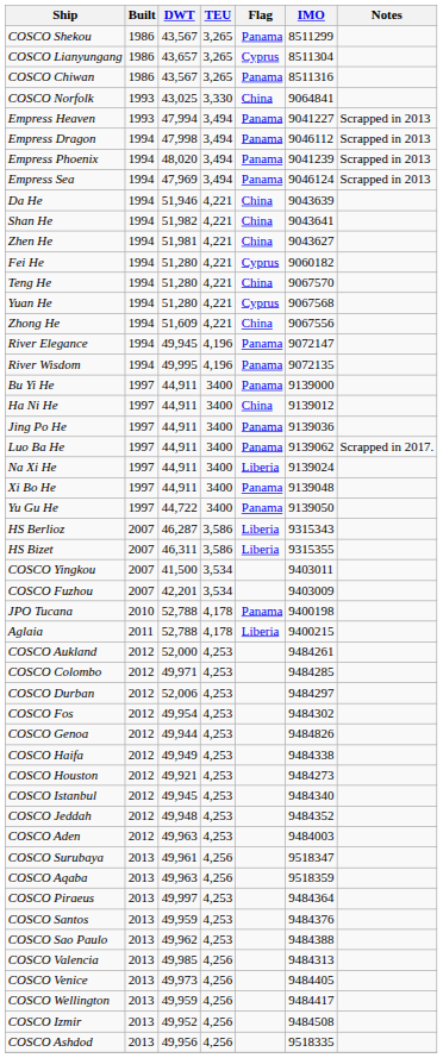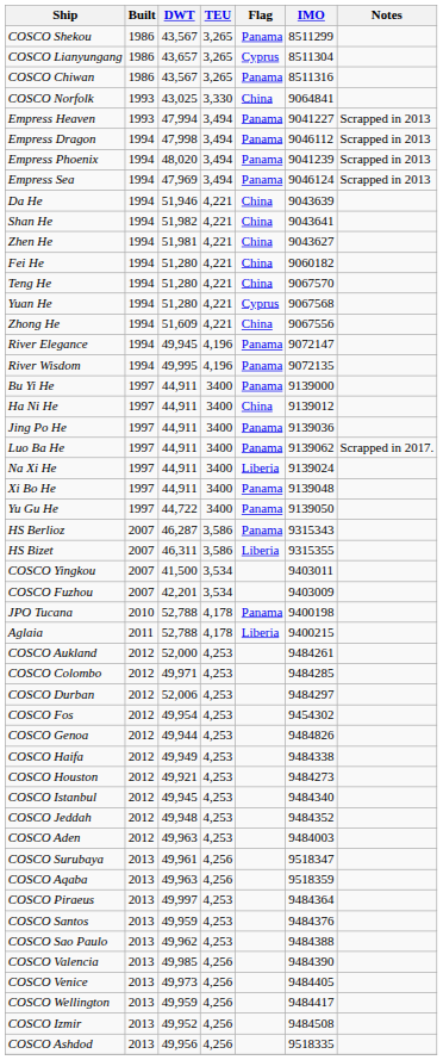 <table class="wikitable">
 <tr>
 <th>Ship</th>
 <th>Built</th>
 <th><a href='#'>DWT</a></th>
 <th><a href='#'>TEU</a></th>
 <th>Flag</th>
 <th><a href='#'>IMO</a></th>
 <th>Notes</th>
 </tr>
 <tr>
 <td><em>COSCO Shekou</em></td>
 <td>1986</td>
 <td align=right>43,567</td>
 <td>3,265</td>
 <td> <a href='#'>Panama</a></td>
 <td>8511299</td>
 <td></td>
 </tr>
 <tr>
 <td><em>COSCO Lianyungang</em></td>
 <td>1986</td>
 <td align=right>43,657</td>
 <td align=right>3,265</td>
 <td> <a href='#'>Cyprus</a></td>
 <td>8511304</td>
 <td></td>
 </tr>
 <tr>
 <td><em>COSCO Chiwan</em></td>
 <td>1986</td>
 <td align=right>43,567</td>
 <td align=right>3,265</td>
 <td> <a href='#'>Panama</a></td>
 <td>8511316</td>
 <td></td>
 </tr>
 <tr>
 <td><em>COSCO Norfolk</em></td>
 <td>1993</td>
 <td align=right>43,025</td>
 <td align=right>3,330</td>
 <td> <a href='#'>China</a></td>
 <td>9064841</td>
 <td></td>
 </tr>
 <tr>
 <td><em>Empress Heaven</em></td>
 <td>1993</td>
 <td align=right>47,994</td>
 <td align=right>3,494</td>
 <td> <a href='#'>Panama</a></td>
 <td>9041227</td>
 <td>Scrapped in 2013</td>
 </tr>
 <tr>
 <td><em>Empress Dragon</em></td>
 <td>1994</td>
 <td align=right>47,998</td>
 <td align=right>3,494</td>
 <td> <a href='#'>Panama</a></td>
 <td>9046112</td>
 <td>Scrapped in 2013</td>
 </tr>
 <tr>
 <td><em>Empress Phoenix</em></td>
 <td>1994</td>
 <td align=right>48,020</td>
 <td align=right>3,494</td>
 <td> <a href='#'>Panama</a></td>
 <td>9041239</td>
 <td>Scrapped in 2013</td>
 </tr>
 <tr>
 <td><em>Empress Sea</em></td>
 <td>1994</td>
 <td align=right>47,969</td>
 <td align=right>3,494</td>
 <td> <a href='#'>Panama</a></td>
 <td>9046124</td>
 <td>Scrapped in 2013</td>
 </tr>
 <tr>
 <td><em>Da He</em></td>
 <td>1994</td>
 <td align=right>51,946</td>
 <td align=right>4,221</td>
 <td> <a href='#'>China</a></td>
 <td>9043639</td>
 <td></td>
 </tr>
 <tr>
 <td><em>Shan He</em></td>
 <td>1994</td>
 <td align=right>51,982</td>
 <td align=right>4,221</td>
 <td> <a href='#'>China</a></td>
 <td>9043641</td>
 <td></td>
 </tr>
 <tr>
 <td><em>Zhen He</em></td>
 <td>1994</td>
 <td align=right>51,981</td>
 <td align=right>4,221</td>
 <td> <a href='#'>China</a></td>
 <td>9043627</td>
 <td></td>
 </tr>
 <tr>
 <td><em>Fei He</em></td>
 <td>1994</td>
 <td align=right>51,280</td>
 <td align=right>4,221</td>
-<td> <a href='#'>Cyprus</a></td>
+<td> <a href='#'>China</a></td>
 <td>9060182</td>
 <td></td>
 </tr>
 <tr>
 <td><em>Teng He</em></td>
 <td>1994</td>
 <td align=right>51,280</td>
 <td align=right>4,221</td>
 <td> <a href='#'>China</a></td>
 <td>9067570</td>
 <td></td>
 </tr>
 <tr>
 <td><em>Yuan He</em></td>
 <td>1994</td>
 <td align=right>51,280</td>
 <td align=right>4,221</td>
 <td> <a href='#'>Cyprus</a></td>
 <td>9067568</td>
 <td></td>
 </tr>
 <tr>
 <td><em>Zhong He</em></td>
 <td>1994</td>
 <td align=right>51,609</td>
 <td align=right>4,221</td>
 <td> <a href='#'>China</a></td>
 <td>9067556</td>
 <td></td>
 </tr>
 <tr>
 <td><em>River Elegance</em></td>
 <td>1994</td>
 <td align=right>49,945</td>
 <td align=right>4,196</td>
 <td> <a href='#'>Panama</a></td>
 <td>9072147</td>
 <td></td>
 </tr>
 <tr>
 <td><em>River Wisdom</em></td>
 <td>1994</td>
 <td align=right>49,995</td>
 <td align=right>4,196</td>
 <td> <a href='#'>Panama</a></td>
 <td>9072135</td>
 <td></td>
 </tr>
 <tr>
 <td><em> Bu Yi He</em></td>
 <td>1997</td>
 <td align=right>44,911</td>
 <td align=right>3400</td>
 <td> <a href='#'>Panama</a></td>
 <td>9139000</td>
 <td></td>
 </tr>
 <tr>
 <td><em> Ha Ni He</em></td>
 <td>1997</td>
 <td align=right>44,911</td>
 <td align=right>3400</td>
 <td> <a href='#'>China</a></td>
 <td>9139012</td>
 <td></td>
 </tr>
 <tr>
 <td><em> Jing Po He</em></td>
 <td>1997</td>
 <td align=right>44,911</td>
 <td align=right>3400</td>
 <td> <a href='#'>Panama</a></td>
 <td>9139036</td>
 <td></td>
 </tr>
 <tr>
 <td><em> Luo Ba He</em></td>
 <td>1997</td>
 <td align=right>44,911</td>
 <td align=right>3400</td>
 <td> <a href='#'>Panama</a></td>
 <td>9139062</td>
 <td>Scrapped in 2017.</td>
 </tr>
 <tr>
 <td><em> Na Xi He</em></td>
 <td>1997</td>
 <td align=right>44,911</td>
 <td align=right>3400</td>
 <td> <a href='#'>Liberia</a></td>
 <td>9139024</td>
 <td></td>
 </tr>
 <tr>
 <td><em> Xi Bo He</em></td>
 <td>1997</td>
 <td align=right>44,911</td>
 <td align=right>3400</td>
 <td> <a href='#'>Panama</a></td>
 <td>9139048</td>
 <td></td>
 </tr>
 <tr>
 <td><em> Yu Gu He</em></td>
 <td>1997</td>
 <td align=right>44,722</td>
 <td align=right>3400</td>
 <td> <a href='#'>Panama</a></td>
 <td>9139050</td>
 <td></td>
 </tr>
 <tr>
 <td><em>HS Berlioz</em></td>
 <td>2007</td>
 <td align=right>46,287</td>
 <td align=right>3,586</td>
-<td> <a href='#'>Liberia</a></td>
+<td> <a href='#'>Panama</a></td>
 <td>9315343</td>
 <td></td>
 </tr>
 <tr>
 <td><em>HS Bizet</em></td>
 <td>2007</td>
 <td align=right>46,311</td>
 <td align=right>3,586</td>
 <td> <a href='#'>Liberia</a></td>
 <td>9315355</td>
 <td></td>
 </tr>
 <tr>
 <td><em>COSCO Yingkou</em></td>
 <td>2007</td>
 <td align=right>41,500</td>
 <td align=right>3,534</td>
 <td></td>
 <td>9403011</td>
 <td></td>
 </tr>
 <tr>
 <td><em>COSCO Fuzhou</em></td>
 <td>2007</td>
 <td align=right>42,201</td>
 <td align=right>3,534</td>
 <td></td>
 <td>9403009</td>
 <td></td>
 </tr>
 <tr>
 <td><em>JPO Tucana</em></td>
 <td>2010</td>
 <td align=right>52,788</td>
 <td algn=right>4,178</td>
 <td> <a href='#'>Panama</a></td>
 <td>9400198</td>
 <td></td>
 </tr>
 <tr>
 <td><em>Aglaia</em></td>
 <td>2011</td>
 <td align=right>52,788</td>
 <td algn=right>4,178</td>
 <td> <a href='#'>Liberia</a></td>
 <td>9400215</td>
 <td></td>
 </tr>
 <tr>
 <td><em>COSCO Aukland</em></td>
 <td>2012</td>
 <td align=right>52,000</td>
 <td align=right>4,253</td>
 <td></td>
 <td>9484261</td>
 <td></td>
 </tr>
 <tr>
 <td><em>COSCO Colombo</em></td>
 <td>2012</td>
 <td align=right>49,971</td>
 <td align=right>4,253</td>
 <td></td>
 <td>9484285</td>
 <td></td>
 </tr>
 <tr>
 <td><em>COSCO Durban</em></td>
 <td>2012</td>
 <td align=right>52,006</td>
 <td align=right>4,253</td>
 <td></td>
 <td>9484297</td>
 <td></td>
 </tr>
 <tr>
 <td><em>COSCO Fos</em></td>
 <td>2012</td>
 <td align=right>49,954</td>
 <td align=right>4,253</td>
 <td></td>
-<td>9484302</td>
+<td>9454302</td>
 <td></td>
 </tr>
 <tr>
 <td><em>COSCO Genoa</em></td>
 <td>2012</td>
 <td align=right>49,944</td>
 <td align=right>4,253</td>
 <td></td>
 <td>9484826</td>
 <td></td>
 </tr>
 <tr>
 <td><em>COSCO Haifa</em></td>
 <td>2012</td>
 <td align=right>49,949</td>
 <td align=right>4,253</td>
 <td></td>
 <td>9484338</td>
 <td></td>
 </tr>
 <tr>
 <td><em>COSCO Houston</em></td>
 <td>2012</td>
 <td align=right>49,921</td>
 <td align=right>4,253</td>
 <td></td>
 <td>9484273</td>
 <td></td>
 </tr>
 <tr>
 <td><em>COSCO Istanbul</em></td>
 <td>2012</td>
 <td align=right>49,945</td>
 <td align=right>4,253</td>
 <td></td>
 <td>9484340</td>
 <td></td>
 </tr>
 <tr>
 <td><em>COSCO Jeddah</em></td>
 <td>2012</td>
 <td align=right>49,948</td>
 <td align=right>4,253</td>
 <td></td>
 <td>9484352</td>
 <td></td>
 </tr>
 <tr>
 <td><em>COSCO Aden</em></td>
 <td>2012</td>
 <td align=right>49,963</td>
 <td align=right>4,253</td>
 <td></td>
 <td>9484003</td>
 <td></td>
 </tr>
 <tr>
 <td><em>COSCO Surubaya</em></td>
 <td>2013</td>
 <td align=right>49,961</td>
 <td align=right>4,256</td>
 <td></td>
 <td>9518347</td>
 <td></td>
 </tr>
 <tr>
 <td><em>COSCO Aqaba</em></td>
 <td>2013</td>
 <td align=right>49,963</td>
 <td align=right>4,256</td>
 <td></td>
 <td>9518359</td>
 <td></td>
 </tr>
 <tr>
 <td><em>COSCO Piraeus</em></td>
 <td>2013</td>
 <td align=right>49,997</td>
 <td align=right>4,253</td>
 <td></td>
 <td>9484364</td>
 <td></td>
 </tr>
 <tr>
 <td><em>COSCO Santos</em></td>
 <td>2013</td>
 <td align=right>49,959</td>
 <td align=right>4,253</td>
 <td></td>
 <td>9484376</td>
 <td></td>
 </tr>
 <tr>
 <td><em>COSCO Sao Paulo</em></td>
 <td>2013</td>
 <td align=right>49,962</td>
 <td align=right>4,253</td>
 <td></td>
 <td>9484388</td>
 <td></td>
 </tr>
 <tr>
 <td><em>COSCO Valencia</em></td>
 <td>2013</td>
 <td align=right>49,985</td>
 <td align=right>4,256</td>
 <td></td>
-<td>9484313</td>
+<td>9484390</td>
 <td></td>
 </tr>
 <tr>
 <td><em>COSCO Venice</em></td>
 <td>2013</td>
 <td align=right>49,973</td>
 <td align=right>4,256</td>
 <td></td>
 <td>9484405</td>
 <td></td>
 </tr>
 <tr>
 <td><em>COSCO Wellington</em></td>
 <td>2013</td>
 <td align=right>49,959</td>
 <td align=right>4,256</td>
 <td></td>
 <td>9484417</td>
 <td></td>
 </tr>
 <tr>
 <td><em>COSCO Izmir</em></td>
 <td>2013</td>
 <td align=right>49,952</td>
 <td align=right>4,256</td>
 <td></td>
 <td>9484508</td>
 <td></td>
 </tr>
 <tr>
 <td><em>COSCO Ashdod</em></td>
 <td>2013</td>
 <td align right>49,956</td>
 <td align=right>4,256</td>
 <td></td>
 <td>9518335</td>
 <td></td>
 </tr>
 <tr>
 </tr>
 </table>
